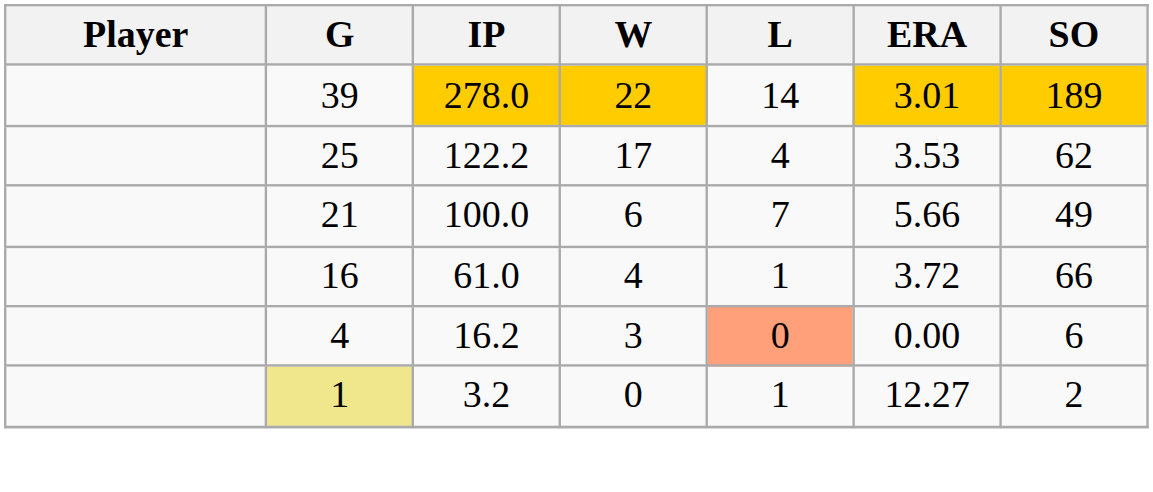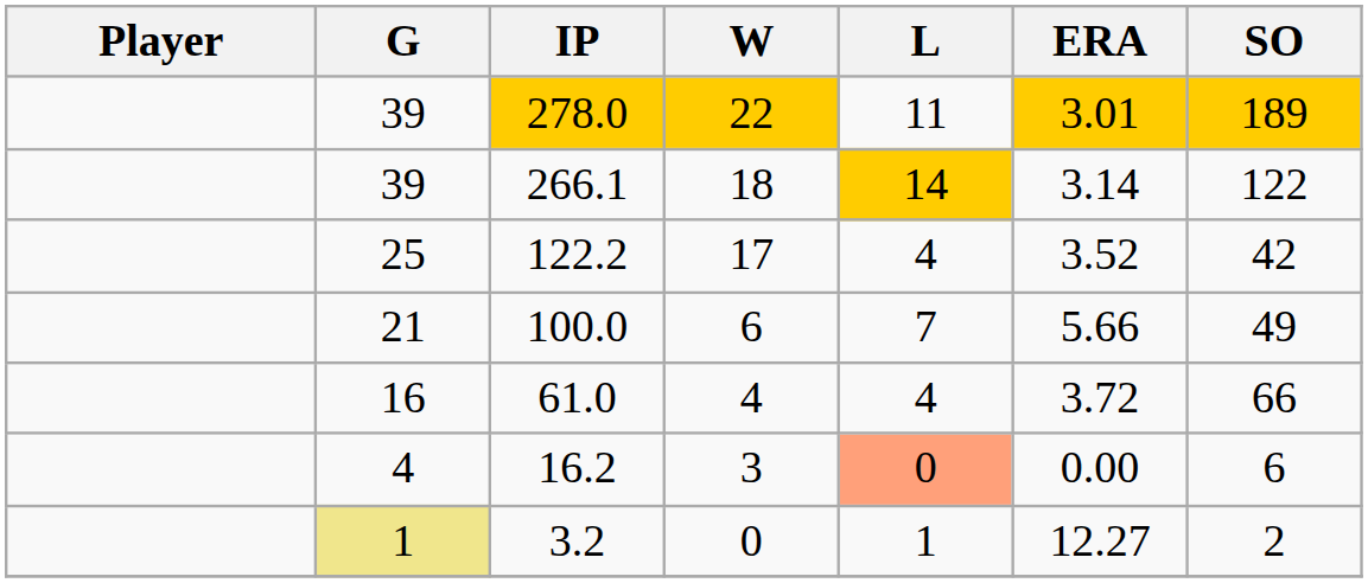 <table class="wikitable sortable">
 <tr>
 <th bgcolor="#DDDDFF" width="16%">Player</th>
 <th bgcolor="#DDDDFF" width="9%">G</th>
 <th bgcolor="#DDDDFF" width="9%">IP</th>
 <th bgcolor="#DDDDFF" width="9%">W</th>
 <th bgcolor="#DDDDFF" width="9%">L</th>
 <th bgcolor="#DDDDFF" width="9%">ERA</th>
 <th bgcolor="#DDDDFF" width="9%">SO</th>
 </tr>
 <tr align="center">
 <td></td>
 <td>39</td>
 <td bgcolor="#FFCC00">278.0</td>
 <td bgcolor="#FFCC00">22</td>
-<td>14</td>
+<td>11</td>
 <td bgcolor="#FFCC00">3.01</td>
 <td bgcolor="#FFCC00">189</td>
+</tr>
+<tr align="center">
+<td></td>
+<td>39</td>
+<td>266.1</td>
+<td>18</td>
+<td bgcolor="#FFCC00">14</td>
+<td>3.14</td>
+<td>122</td>
 </tr>
 <tr align="center">
 <td></td>
 <td>25</td>
 <td>122.2</td>
 <td>17</td>
 <td>4</td>
-<td>3.53</td>
-<td>62</td>
+<td>3.52</td>
+<td>42</td>
 </tr>
 <tr align="center">
 <td></td>
 <td>21</td>
 <td>100.0</td>
 <td>6</td>
 <td>7</td>
 <td>5.66</td>
 <td>49</td>
 </tr>
 <tr align="center">
 <td></td>
 <td>16</td>
 <td>61.0</td>
 <td>4</td>
-<td>1</td>
+<td>4</td>
 <td>3.72</td>
 <td>66</td>
 </tr>
 <tr align="center">
 <td></td>
 <td>4</td>
 <td>16.2</td>
 <td>3</td>
 <td style="background: lightsalmon;">0</td>
 <td>0.00</td>
 <td>6</td>
 </tr>
 <tr align="center">
 <td></td>
 <td style="background: khaki;">1</td>
 <td>3.2</td>
 <td>0</td>
 <td>1</td>
 <td>12.27</td>
 <td>2</td>
 </tr>
 <tr align="center">
 </tr>
 </table>
